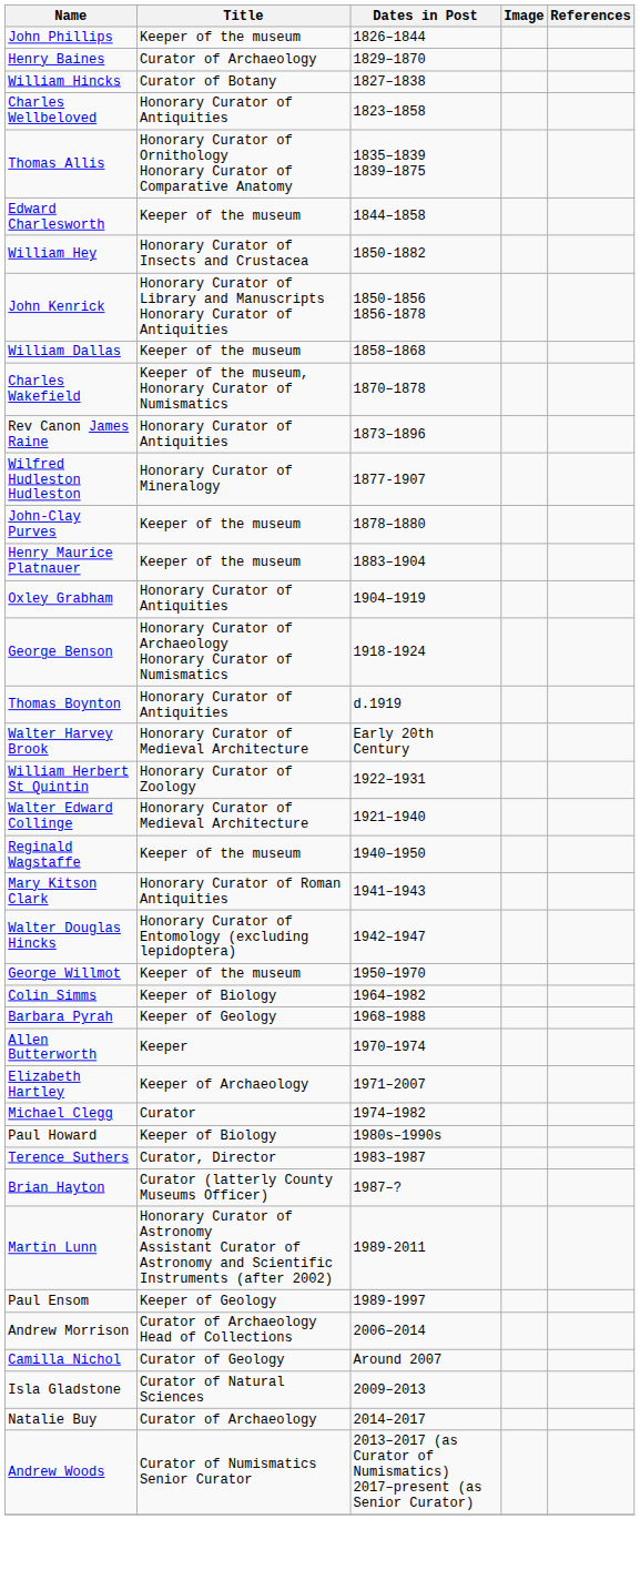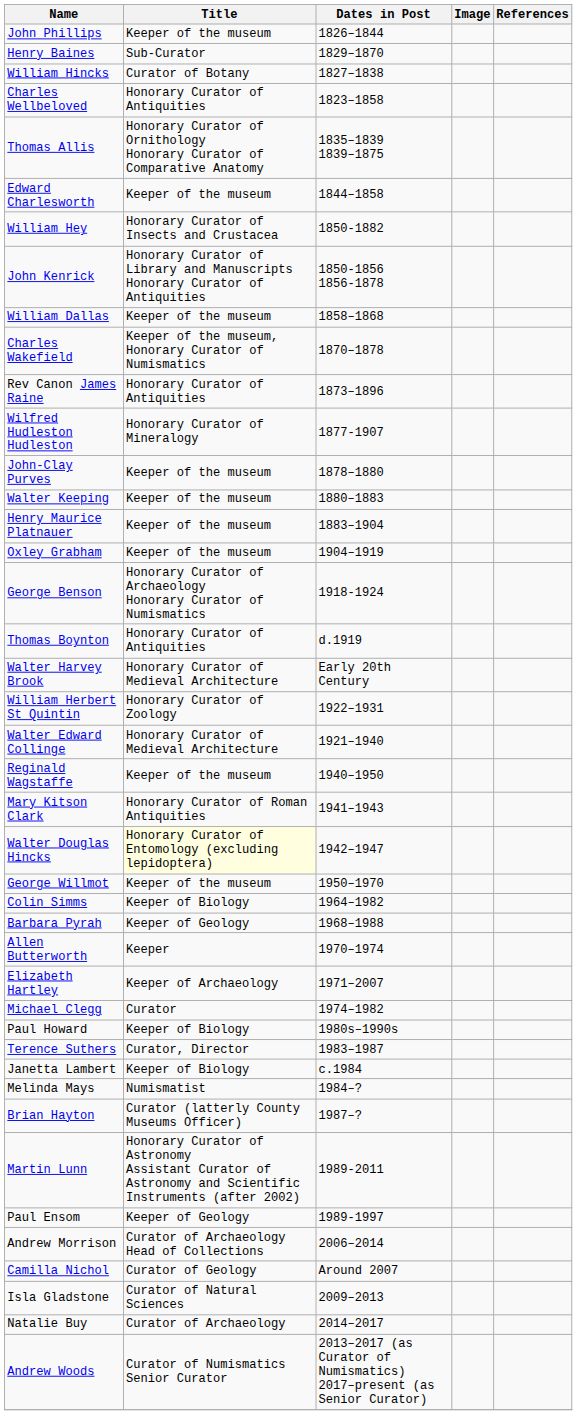 <table class="wikitable">
 <tr>
 <th>Name</th>
 <th>Title</th>
 <th>Dates in Post</th>
 <th>Image</th>
 <th>References</th>
 </tr>
 <tr>
 <td><a href='#'>John Phillips</a></td>
 <td>Keeper of the museum</td>
 <td>1826–1844</td>
 <td align=center></td>
 <td></td>
 </tr>
 <tr>
 <td><a href='#'>Henry Baines</a></td>
-<td>Curator of Archaeology</td>
+<td>Sub-Curator</td>
 <td>1829–1870</td>
 <td align=center></td>
 <td></td>
 </tr>
 <tr>
 <td><a href='#'>William Hincks</a></td>
 <td>Curator of Botany</td>
 <td>1827–1838</td>
 <td align=center></td>
 <td></td>
 </tr>
 <tr>
 <td><a href='#'>Charles Wellbeloved</a></td>
 <td>Honorary Curator of Antiquities</td>
 <td>1823–1858</td>
 <td align=center></td>
 <td></td>
 </tr>
 <tr>
 <td><a href='#'>Thomas Allis</a></td>
 <td>Honorary Curator of Ornithology<br>Honorary Curator of Comparative Anatomy</td>
 <td>1835–1839<br>1839–1875</td>
 <td align=center></td>
 <td></td>
 </tr>
 <tr>
 <td><a href='#'>Edward Charlesworth</a></td>
 <td>Keeper of the museum</td>
 <td>1844–1858</td>
 <td></td>
 <td></td>
 </tr>
 <tr>
 <td><a href='#'>William Hey</a></td>
 <td>Honorary Curator of Insects and Crustacea</td>
 <td>1850-1882</td>
 <td></td>
 <td></td>
 </tr>
 <tr>
 <td><a href='#'>John Kenrick</a></td>
 <td>Honorary Curator of Library and Manuscripts<br>Honorary Curator of Antiquities</td>
 <td>1850-1856<br>1856-1878</td>
 <td align=center></td>
 <td></td>
 </tr>
 <tr>
 <td><a href='#'>William Dallas</a></td>
 <td>Keeper of the museum</td>
 <td>1858–1868</td>
 <td></td>
 <td></td>
 </tr>
 <tr>
 <td><a href='#'>Charles Wakefield</a></td>
 <td>Keeper of the museum, Honorary Curator of Numismatics</td>
 <td>1870–1878</td>
 <td></td>
 <td></td>
 </tr>
 <tr>
 <td>Rev Canon <a href='#'>James Raine</a></td>
 <td>Honorary Curator of Antiquities</td>
 <td>1873–1896</td>
 <td align=center></td>
 <td></td>
 </tr>
 <tr>
 <td><a href='#'>Wilfred Hudleston Hudleston</a></td>
 <td>Honorary Curator of Mineralogy</td>
 <td>1877-1907</td>
 <td align=center></td>
 <td></td>
 </tr>
 <tr>
 <td><a href='#'>John-Clay Purves</a></td>
 <td>Keeper of the museum</td>
 <td>1878–1880</td>
 <td></td>
 <td></td>
 </tr>
 <tr>
+<td><a href='#'>Walter Keeping</a></td>
+<td>Keeper of the museum</td>
+<td>1880–1883</td>
+<td></td>
+<td></td>
+</tr>
+<tr>
 <td><a href='#'>Henry Maurice Platnauer</a></td>
 <td>Keeper of the museum</td>
 <td>1883–1904</td>
 <td></td>
 <td></td>
 </tr>
 <tr>
 <td><a href='#'>Oxley Grabham</a></td>
-<td>Honorary Curator of Antiquities</td>
+<td>Keeper of the museum</td>
 <td>1904–1919</td>
 <td align=center></td>
 <td></td>
 </tr>
 <tr>
 <td><a href='#'>George Benson</a></td>
 <td>Honorary Curator of Archaeology<br>Honorary Curator of Numismatics</td>
 <td>1918-1924</td>
 <td></td>
 <td></td>
 </tr>
 <tr>
 <td><a href='#'>Thomas Boynton</a></td>
 <td>Honorary Curator of Antiquities</td>
 <td>d.1919</td>
 <td></td>
 <td></td>
 </tr>
 <tr>
 <td><a href='#'>Walter Harvey Brook</a></td>
 <td>Honorary Curator of Medieval Architecture</td>
 <td>Early 20th Century</td>
 <td></td>
 <td></td>
 </tr>
 <tr>
 <td><a href='#'>William Herbert St Quintin</a></td>
 <td>Honorary Curator of Zoology</td>
 <td>1922–1931</td>
 <td></td>
 <td></td>
 </tr>
 <tr>
 <td><a href='#'>Walter Edward Collinge</a></td>
 <td>Honorary Curator of Medieval Architecture</td>
 <td>1921–1940</td>
 <td></td>
 <td></td>
 </tr>
 <tr>
 <td><a href='#'>Reginald Wagstaffe</a></td>
 <td>Keeper of the museum</td>
 <td>1940–1950</td>
 <td></td>
 <td></td>
 </tr>
 <tr>
 <td><a href='#'>Mary Kitson Clark</a></td>
 <td>Honorary Curator of Roman Antiquities</td>
 <td>1941–1943</td>
 <td></td>
 <td></td>
 </tr>
 <tr>
 <td><a href='#'>Walter Douglas Hincks</a></td>
-<td>Honorary Curator of Entomology (excluding lepidoptera)</td>
+<td style="background: lightyellow;">Honorary Curator of Entomology (excluding lepidoptera)</td>
 <td>1942–1947</td>
 <td></td>
 <td></td>
 </tr>
 <tr>
 <td><a href='#'>George Willmot</a></td>
 <td>Keeper of the museum</td>
 <td>1950–1970</td>
 <td align=center></td>
 <td></td>
 </tr>
 <tr>
 <td><a href='#'>Colin Simms</a></td>
 <td>Keeper of Biology</td>
 <td>1964–1982</td>
 <td></td>
 <td></td>
 </tr>
 <tr>
 <td><a href='#'>Barbara Pyrah</a></td>
 <td>Keeper of Geology</td>
 <td>1968–1988</td>
 <td></td>
 <td></td>
 </tr>
 <tr>
 <td><a href='#'>Allen Butterworth</a></td>
 <td>Keeper</td>
 <td>1970–1974</td>
 <td></td>
 <td></td>
 </tr>
 <tr>
 <td><a href='#'>Elizabeth Hartley</a></td>
 <td>Keeper of Archaeology</td>
 <td>1971–2007</td>
 <td align=center></td>
 <td></td>
 </tr>
 <tr>
 <td><a href='#'>Michael Clegg</a></td>
 <td>Curator</td>
 <td>1974–1982</td>
 <td></td>
 <td></td>
 </tr>
 <tr>
 <td>Paul Howard</td>
 <td>Keeper of Biology</td>
 <td>1980s–1990s</td>
 <td></td>
 </tr>
 <tr>
 <td><a href='#'>Terence Suthers</a></td>
 <td>Curator, Director</td>
 <td>1983–1987</td>
+<td></td>
+<td></td>
+</tr>
+<tr>
+<td>Janetta Lambert</td>
+<td>Keeper of Biology</td>
+<td>c.1984</td>
+<td></td>
+<td></td>
+</tr>
+<tr>
+<td>Melinda Mays</td>
+<td>Numismatist</td>
+<td>1984–?</td>
 <td></td>
 <td></td>
 </tr>
 <tr>
 <td><a href='#'>Brian Hayton</a></td>
 <td>Curator (latterly County Museums Officer)</td>
 <td>1987–?</td>
 <td></td>
 <td></td>
 </tr>
 <tr>
 <td><a href='#'>Martin Lunn</a></td>
 <td>Honorary Curator of Astronomy<br>Assistant Curator of Astronomy and Scientific Instruments (after 2002)</td>
 <td>1989-2011</td>
 <td></td>
 <td></td>
 </tr>
 <tr>
 <td>Paul Ensom</td>
 <td>Keeper of Geology</td>
 <td>1989-1997</td>
 <td></td>
 <td></td>
 </tr>
 <tr>
 <td>Andrew Morrison</td>
 <td>Curator of Archaeology<br>Head of Collections</td>
 <td>2006–2014</td>
 <td></td>
 <td></td>
 </tr>
 <tr>
 <td><a href='#'>Camilla Nichol</a></td>
 <td>Curator of Geology</td>
 <td>Around 2007</td>
 <td></td>
 <td></td>
 </tr>
 <tr>
 <td>Isla Gladstone</td>
 <td>Curator of Natural Sciences</td>
 <td>2009–2013</td>
 <td></td>
 <td></td>
 </tr>
 <tr>
 <td>Natalie Buy</td>
 <td>Curator of Archaeology</td>
 <td>2014–2017</td>
 <td></td>
 <td></td>
 </tr>
 <tr>
 <td><a href='#'>Andrew Woods</a></td>
 <td>Curator of Numismatics<br>Senior Curator</td>
 <td>2013–2017 (as Curator of Numismatics)<br>2017–present (as Senior Curator)</td>
 <td></td>
 <td></td>
 </tr>
 <tr>
 </tr>
 </table>
